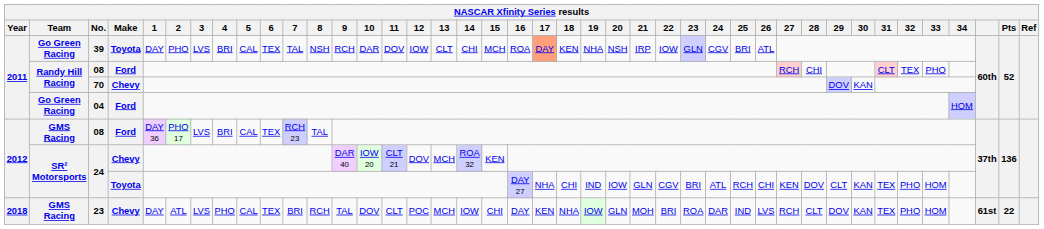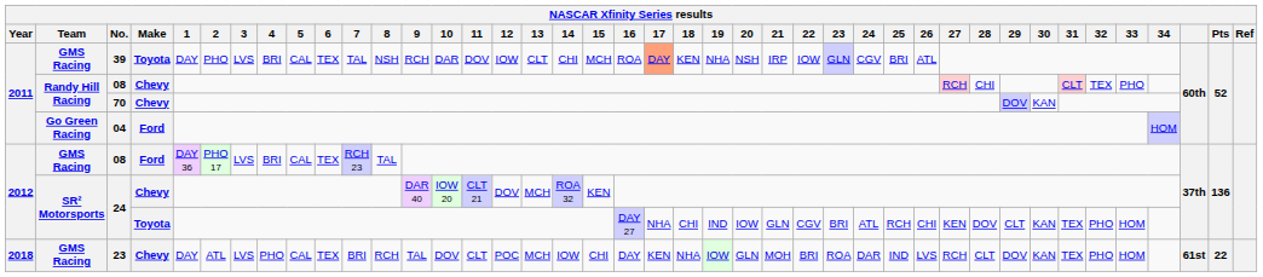 <table class="wikitable" style="text-align:center; font-size:75%">
 <tr>
 <th colspan=42><a href='#'>NASCAR Xfinity Series</a> results</th>
 </tr>
 <tr>
 <th>Year</th>
 <th>Team</th>
 <th>No.</th>
 <th>Make</th>
 <th>1</th>
 <th>2</th>
 <th>3</th>
 <th>4</th>
 <th>5</th>
 <th>6</th>
 <th>7</th>
 <th>8</th>
 <th>9</th>
 <th>10</th>
 <th>11</th>
 <th>12</th>
 <th>13</th>
 <th>14</th>
 <th>15</th>
 <th>16</th>
 <th>17</th>
 <th>18</th>
 <th>19</th>
 <th>20</th>
 <th>21</th>
 <th>22</th>
 <th>23</th>
 <th>24</th>
 <th>25</th>
 <th>26</th>
 <th>27</th>
 <th>28</th>
 <th>29</th>
 <th>30</th>
 <th>31</th>
 <th>32</th>
 <th>33</th>
 <th>34</th>
 <th></th>
 <th>Pts</th>
 <th>Ref</th>
 </tr>
 <tr>
 <th rowspan=4><a href='#'>2011</a></th>
-<th><a href='#'>Go Green Racing</a></th>
+<th><a href='#'>GMS Racing</a></th>
 <th>39</th>
 <th><a href='#'>Toyota</a></th>
 <td><a href='#'>DAY</a></td>
 <td><a href='#'>PHO</a></td>
 <td><a href='#'>LVS</a></td>
 <td><a href='#'>BRI</a></td>
 <td><a href='#'>CAL</a></td>
 <td><a href='#'>TEX</a></td>
 <td><a href='#'>TAL</a></td>
 <td><a href='#'>NSH</a></td>
 <td><a href='#'>RCH</a></td>
 <td><a href='#'>DAR</a></td>
 <td><a href='#'>DOV</a></td>
 <td><a href='#'>IOW</a></td>
 <td><a href='#'>CLT</a></td>
 <td><a href='#'>CHI</a></td>
 <td><a href='#'>MCH</a></td>
 <td><a href='#'>ROA</a></td>
 <td style="background: lightsalmon;"><a href='#'>DAY</a></td>
 <td><a href='#'>KEN</a></td>
 <td><a href='#'>NHA</a></td>
 <td><a href='#'>NSH</a></td>
 <td><a href='#'>IRP</a></td>
 <td><a href='#'>IOW</a></td>
 <td style="background:#CFCFFF;"><a href='#'>GLN</a><br></td>
 <td><a href='#'>CGV</a></td>
 <td><a href='#'>BRI</a></td>
 <td><a href='#'>ATL</a></td>
 <td colspan=8></td>
 <th rowspan=4>60th</th>
 <th rowspan=4>52</th>
 <th rowspan=4></th>
 </tr>
 <tr>
 <th rowspan=2><a href='#'>Randy Hill Racing</a></th>
 <th>08</th>
-<th><a href='#'>Ford</a></th>
+<th><a href='#'>Chevy</a></th>
 <td colspan=26></td>
 <td style="background:#FFCFCF;"><a href='#'>RCH</a><br></td>
 <td><a href='#'>CHI</a></td>
 <td colspan=2></td>
 <td style="background:#FFCFCF;"><a href='#'>CLT</a><br></td>
 <td><a href='#'>TEX</a></td>
 <td><a href='#'>PHO</a></td>
 <td></td>
 </tr>
 <tr>
 <th>70</th>
 <th><a href='#'>Chevy</a></th>
 <td colspan=28></td>
 <td style="background:#CFCFFF;"><a href='#'>DOV</a><br></td>
 <td><a href='#'>KAN</a></td>
 <td colspan=4></td>
 </tr>
 <tr>
 <th><a href='#'>Go Green Racing</a></th>
 <th>04</th>
 <th><a href='#'>Ford</a></th>
 <td colspan=33></td>
 <td style="background:#CFCFFF;"><a href='#'>HOM</a><br></td>
 </tr>
 <tr>
 <th rowspan=3><a href='#'>2012</a></th>
 <th><a href='#'>GMS Racing</a></th>
 <th>08</th>
 <th><a href='#'>Ford</a></th>
 <td style="background:#EFCFFF;"><a href='#'>DAY</a><br><small>36</small></td>
 <td style="background:#DFFFDF;"><a href='#'>PHO</a><br><small>17</small></td>
 <td><a href='#'>LVS</a></td>
 <td><a href='#'>BRI</a></td>
 <td><a href='#'>CAL</a></td>
 <td><a href='#'>TEX</a></td>
 <td style="background:#CFCFFF;"><a href='#'>RCH</a><br><small>23</small></td>
 <td><a href='#'>TAL</a></td>
 <td colspan=26></td>
 <th rowspan=3>37th</th>
 <th rowspan=3>136</th>
 <th rowspan=3></th>
 </tr>
 <tr>
 <th rowspan=2><a href='#'>SR² Motorsports</a></th>
 <th rowspan=2>24</th>
 <th><a href='#'>Chevy</a></th>
 <td colspan=8></td>
 <td style="background:#EFCFFF;"><a href='#'>DAR</a><br><small>40</small></td>
 <td style="background:#DFFFDF;"><a href='#'>IOW</a><br><small>20</small></td>
 <td style="background:#CFCFFF;"><a href='#'>CLT</a><br><small>21</small></td>
 <td><a href='#'>DOV</a></td>
 <td><a href='#'>MCH</a></td>
 <td style="background:#CFCFFF;"><a href='#'>ROA</a><br><small>32</small></td>
 <td><a href='#'>KEN</a></td>
 <td colspan=19></td>
 </tr>
 <tr>
 <th><a href='#'>Toyota</a></th>
 <td colspan=15></td>
 <td style="background:#CFCFFF;"><a href='#'>DAY</a><br><small>27</small></td>
 <td><a href='#'>NHA</a></td>
 <td><a href='#'>CHI</a></td>
 <td><a href='#'>IND</a></td>
 <td><a href='#'>IOW</a></td>
 <td><a href='#'>GLN</a></td>
 <td><a href='#'>CGV</a></td>
 <td><a href='#'>BRI</a></td>
 <td><a href='#'>ATL</a></td>
 <td><a href='#'>RCH</a></td>
 <td><a href='#'>CHI</a></td>
 <td><a href='#'>KEN</a></td>
 <td><a href='#'>DOV</a></td>
 <td><a href='#'>CLT</a></td>
 <td><a href='#'>KAN</a></td>
 <td><a href='#'>TEX</a></td>
 <td><a href='#'>PHO</a></td>
 <td><a href='#'>HOM</a></td>
 </tr>
 <tr>
 <th><a href='#'>2018</a></th>
 <th><a href='#'>GMS Racing</a></th>
 <th>23</th>
 <th><a href='#'>Chevy</a></th>
 <td><a href='#'>DAY</a></td>
 <td><a href='#'>ATL</a></td>
 <td><a href='#'>LVS</a></td>
 <td><a href='#'>PHO</a></td>
 <td><a href='#'>CAL</a></td>
 <td><a href='#'>TEX</a></td>
 <td><a href='#'>BRI</a></td>
 <td><a href='#'>RCH</a></td>
 <td><a href='#'>TAL</a></td>
 <td><a href='#'>DOV</a></td>
 <td><a href='#'>CLT</a></td>
 <td><a href='#'>POC</a></td>
 <td><a href='#'>MCH</a></td>
 <td><a href='#'>IOW</a></td>
 <td><a href='#'>CHI</a></td>
 <td><a href='#'>DAY</a></td>
 <td><a href='#'>KEN</a></td>
 <td><a href='#'>NHA</a></td>
 <td style="background:#DFFFDF;"><a href='#'>IOW</a><br></td>
 <td><a href='#'>GLN</a></td>
 <td><a href='#'>MOH</a></td>
 <td><a href='#'>BRI</a></td>
 <td><a href='#'>ROA</a></td>
 <td><a href='#'>DAR</a></td>
 <td><a href='#'>IND</a></td>
 <td><a href='#'>LVS</a></td>
 <td><a href='#'>RCH</a></td>
 <td><a href='#'>CLT</a></td>
 <td><a href='#'>DOV</a></td>
 <td><a href='#'>KAN</a></td>
 <td><a href='#'>TEX</a></td>
 <td><a href='#'>PHO</a></td>
 <td><a href='#'>HOM</a></td>
 <td></td>
 <th>61st</th>
 <th>22</th>
 <th></th>
 </tr>
 </table>
